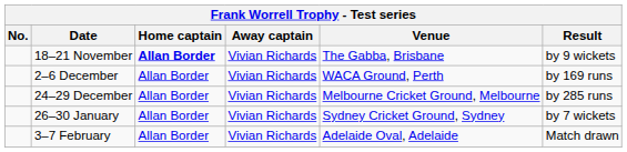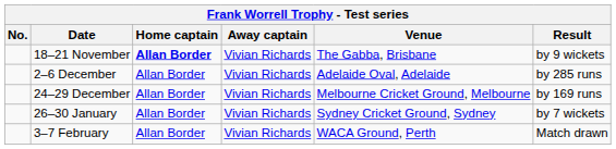 <table class="wikitable">
 <tr>
 <th colspan="9"><a href='#'>Frank Worrell Trophy</a> - Test series</th>
 </tr>
 <tr>
 <th>No.</th>
 <th>Date</th>
 <th>Home captain</th>
 <th>Away captain</th>
 <th>Venue</th>
 <th>Result</th>
 </tr>
 <tr>
 <td></td>
 <td>18–21 November</td>
 <td><strong><a href='#'>Allan Border</a></strong></td>
 <td><a href='#'>Vivian Richards</a></td>
 <td><a href='#'>The Gabba</a>, <a href='#'>Brisbane</a></td>
 <td> by 9 wickets</td>
 </tr>
 <tr>
 <td></td>
 <td>2–6 December</td>
 <td><a href='#'>Allan Border</a></td>
 <td><a href='#'>Vivian Richards</a></td>
-<td><a href='#'>WACA Ground</a>, <a href='#'>Perth</a></td>
-<td> by 169 runs</td>
+<td><a href='#'>Adelaide Oval</a>, <a href='#'>Adelaide</a></td>
+<td> by 285 runs</td>
 </tr>
 <tr>
 <td></td>
 <td>24–29 December</td>
 <td><a href='#'>Allan Border</a></td>
 <td><a href='#'>Vivian Richards</a></td>
 <td><a href='#'>Melbourne Cricket Ground</a>, <a href='#'>Melbourne</a></td>
-<td> by 285 runs</td>
+<td> by 169 runs</td>
 </tr>
 <tr>
 <td></td>
 <td>26–30 January</td>
 <td><a href='#'>Allan Border</a></td>
 <td><a href='#'>Vivian Richards</a></td>
 <td><a href='#'>Sydney Cricket Ground</a>, <a href='#'>Sydney</a></td>
 <td> by 7 wickets</td>
 </tr>
 <tr>
 <td></td>
 <td>3–7 February</td>
 <td><a href='#'>Allan Border</a></td>
 <td><a href='#'>Vivian Richards</a></td>
-<td><a href='#'>Adelaide Oval</a>, <a href='#'>Adelaide</a></td>
+<td><a href='#'>WACA Ground</a>, <a href='#'>Perth</a></td>
 <td>Match drawn</td>
 </tr>
 </table>
